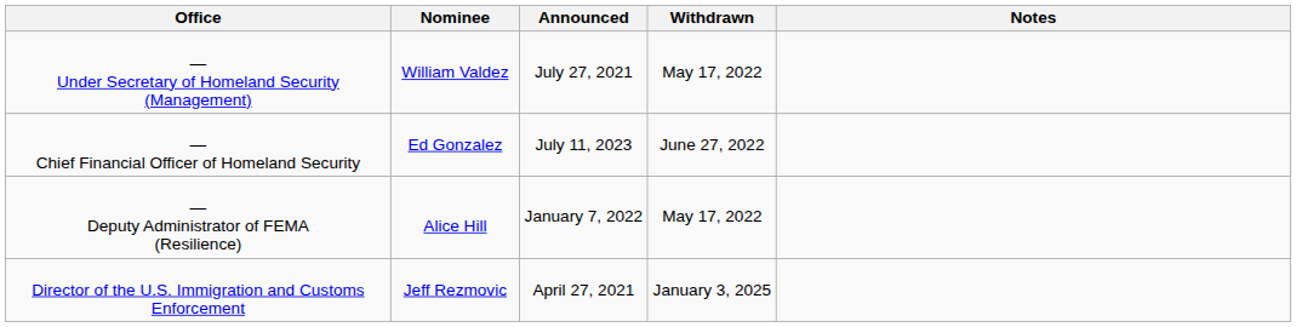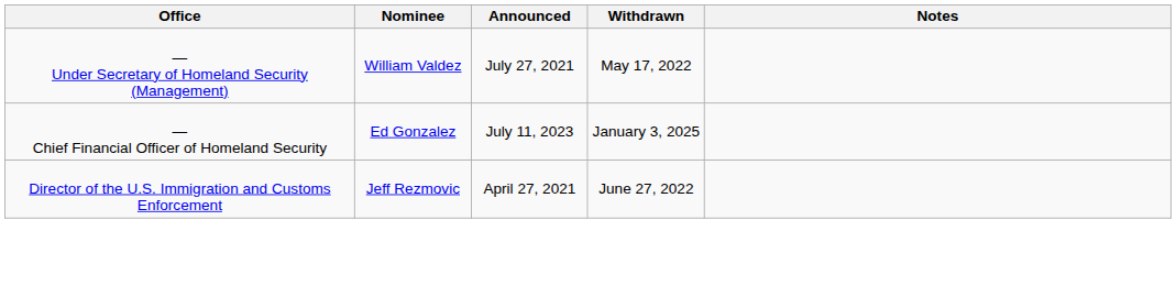 <table class="wikitable sortable" style="text-align:center">
 <tr>
 <th style="width:30%;">Office</th>
 <th style="width:10%;">Nominee</th>
 <th style="width:10%;" data-sort-type="date">Announced</th>
 <th style="width:10%;" data-sort-type="date">Withdrawn</th>
 <th style="width:50%;">Notes</th>
 </tr>
 <tr>
 <td><br>—<br><a href='#'>Under Secretary of Homeland Security<br>(Management)</a></td>
 <td><a href='#'>William Valdez</a></td>
 <td>July 27, 2021</td>
 <td>May 17, 2022</td>
 <td style="text-align:left; padding:1%;"></td>
 </tr>
 <tr>
 <td><br>—<br>Chief Financial Officer of Homeland Security</td>
 <td><a href='#'>Ed Gonzalez</a></td>
 <td>July 11, 2023</td>
-<td>June 27, 2022</td>
-<td style="text-align:left; padding:1%;"></td>
-</tr>
-<tr>
-<td><br>—<br>Deputy Administrator of FEMA<br>(Resilience)</td>
-<td><br><a href='#'>Alice Hill</a></td>
-<td>January 7, 2022</td>
-<td>May 17, 2022</td>
+<td>January 3, 2025</td>
 <td style="text-align:left; padding:1%;"></td>
 </tr>
 <tr>
 <td><br><a href='#'>Director of the U.S. Immigration and Customs Enforcement</a></td>
 <td><a href='#'>Jeff Rezmovic</a></td>
 <td>April 27, 2021</td>
-<td>January 3, 2025</td>
+<td>June 27, 2022</td>
 <td style="text-align:left; padding:1%;"></td>
 </tr>
 </table>
